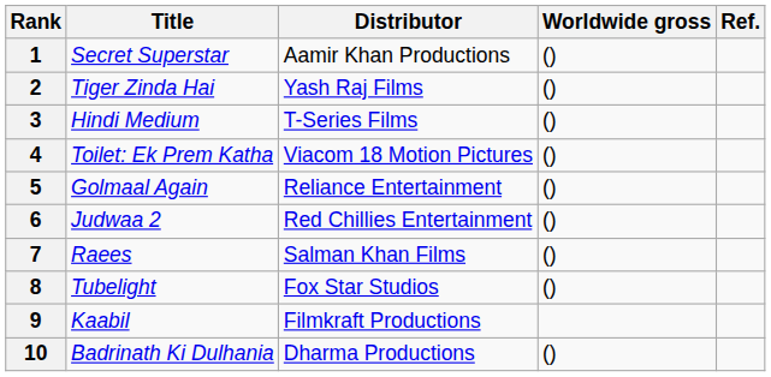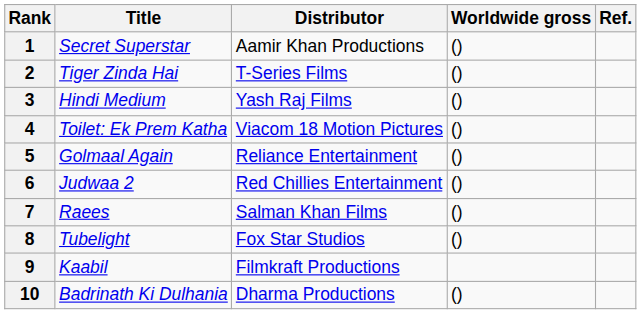 <table class="wikitable sortable" style="margin:auto; margin:auto;">
 <tr>
 <th>Rank</th>
 <th>Title</th>
 <th>Distributor</th>
 <th>Worldwide gross</th>
 <th>Ref.</th>
 </tr>
 <tr>
 <th style="text-align:center;">1</th>
 <td><em><a href='#'>Secret Superstar</a></em></td>
 <td>Aamir Khan Productions</td>
 <td> ()</td>
 <td></td>
 </tr>
 <tr>
 <th style="text-align:center;">2</th>
 <td><em><a href='#'>Tiger Zinda Hai</a></em></td>
-<td><a href='#'>Yash Raj Films</a></td>
+<td><a href='#'>T-Series Films</a></td>
 <td> ()</td>
 <td></td>
 </tr>
 <tr>
 <th style="text-align:center;">3</th>
 <td><em><a href='#'>Hindi Medium</a></em></td>
-<td><a href='#'>T-Series Films</a></td>
+<td><a href='#'>Yash Raj Films</a></td>
 <td> ()</td>
 <td></td>
 </tr>
 <tr>
 <th style="text-align:center;">4</th>
 <td><em><a href='#'>Toilet: Ek Prem Katha</a></em></td>
 <td><a href='#'>Viacom 18 Motion Pictures</a></td>
 <td> ()</td>
 <td></td>
 </tr>
 <tr>
 <th style="text-align:center;">5</th>
 <td><em><a href='#'>Golmaal Again</a></em></td>
 <td><a href='#'>Reliance Entertainment</a></td>
 <td> ()</td>
 <td></td>
 </tr>
 <tr>
 <th style="text-align:center;">6</th>
 <td><em><a href='#'>Judwaa 2</a></em></td>
 <td><a href='#'>Red Chillies Entertainment</a></td>
 <td> ()</td>
 <td></td>
 </tr>
 <tr>
 <th style="text-align:center;">7</th>
 <td><em><a href='#'>Raees</a></em></td>
 <td><a href='#'>Salman Khan Films</a></td>
 <td> ()</td>
 <td></td>
 </tr>
 <tr>
 <th style="text-align:center;">8</th>
 <td><em><a href='#'>Tubelight</a></em></td>
 <td><a href='#'>Fox Star Studios</a></td>
 <td> ()</td>
 <td></td>
 </tr>
 <tr>
 <th style="text-align:center;">9</th>
 <td><em><a href='#'>Kaabil</a></em></td>
 <td><a href='#'>Filmkraft Productions</a></td>
 <td></td>
 <td></td>
 </tr>
 <tr>
 <th style="text-align:center;">10</th>
 <td><em><a href='#'>Badrinath Ki Dulhania</a></em></td>
 <td><a href='#'>Dharma Productions</a></td>
 <td> ()</td>
 <td></td>
 </tr>
 </table>
